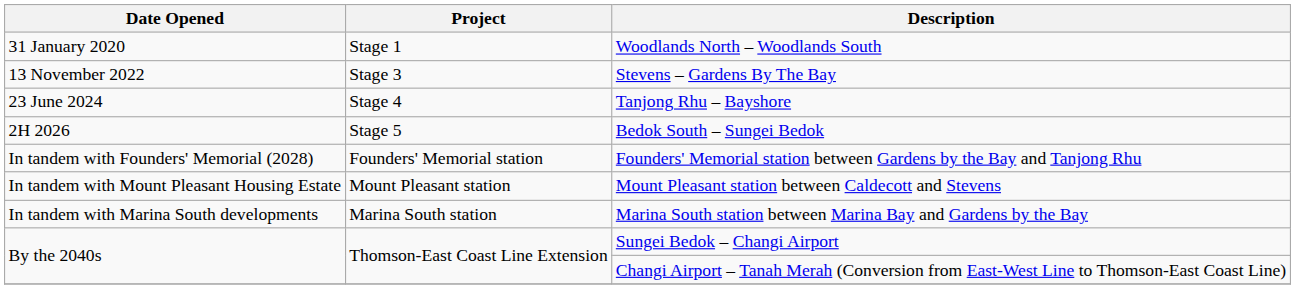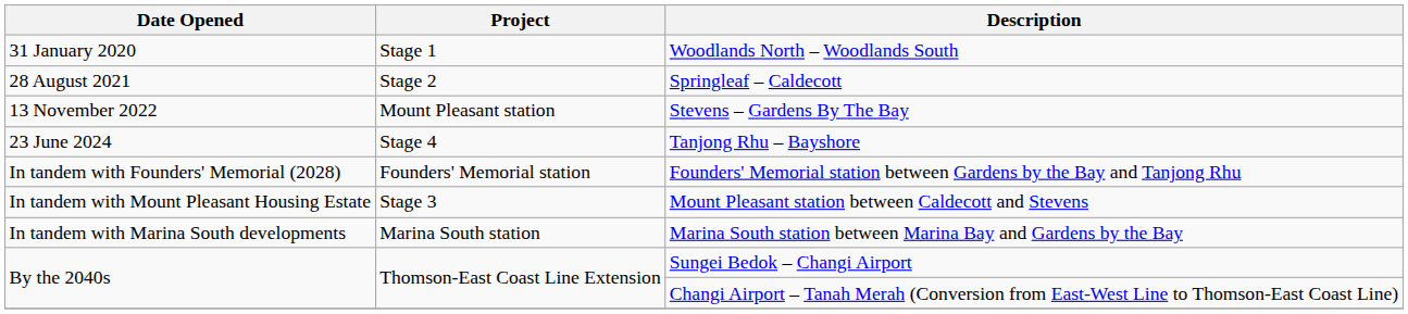 <table class="wikitable">
 <tr>
 <th>Date Opened</th>
 <th>Project</th>
 <th>Description</th>
 </tr>
 <tr>
 <td>31 January 2020</td>
 <td>Stage 1</td>
 <td><a href='#'>Woodlands North</a> – <a href='#'>Woodlands South</a></td>
 </tr>
 <tr>
+<td>28 August 2021</td>
+<td>Stage 2</td>
+<td><a href='#'>Springleaf</a> – <a href='#'>Caldecott</a></td>
+</tr>
+<tr>
 <td>13 November 2022</td>
-<td>Stage 3</td>
+<td>Mount Pleasant station</td>
 <td><a href='#'>Stevens</a> – <a href='#'>Gardens By The Bay</a></td>
 </tr>
 <tr>
 <td>23 June 2024</td>
 <td>Stage 4</td>
 <td><a href='#'>Tanjong Rhu</a> – <a href='#'>Bayshore</a></td>
 </tr>
 <tr>
-<td>2H 2026</td>
-<td>Stage 5</td>
-<td><a href='#'>Bedok South</a> – <a href='#'>Sungei Bedok</a></td>
-</tr>
-<tr>
 <td>In tandem with Founders' Memorial (2028)</td>
 <td>Founders' Memorial station</td>
 <td><a href='#'>Founders' Memorial station</a> between <a href='#'>Gardens by the Bay</a> and <a href='#'>Tanjong Rhu</a></td>
 </tr>
 <tr>
 <td>In tandem with Mount Pleasant Housing Estate</td>
-<td>Mount Pleasant station</td>
+<td>Stage 3</td>
 <td><a href='#'>Mount Pleasant station</a> between <a href='#'>Caldecott</a> and <a href='#'>Stevens</a></td>
 </tr>
 <tr>
 <td>In tandem with Marina South developments</td>
 <td>Marina South station</td>
 <td><a href='#'>Marina South station</a> between <a href='#'>Marina Bay</a> and <a href='#'>Gardens by the Bay</a></td>
 </tr>
 <tr>
 <td rowspan="2">By the 2040s</td>
 <td rowspan="2">Thomson-East Coast Line Extension</td>
 <td><a href='#'>Sungei Bedok</a> – <a href='#'>Changi Airport</a></td>
 </tr>
 <tr>
 <td><a href='#'>Changi Airport</a> – <a href='#'>Tanah Merah</a> (Conversion from <a href='#'>East-West Line</a> to Thomson-East Coast Line)</td>
 </tr>
 <tr>
 </tr>
 </table>
